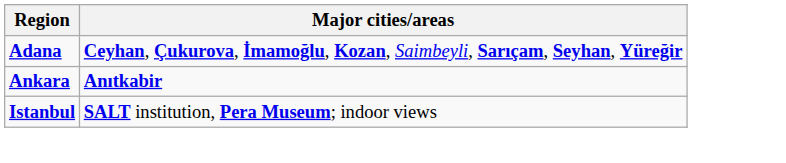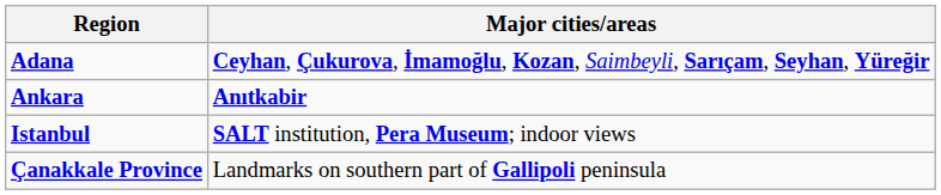 <table class="wikitable" style="font-size:90%">
 <tr>
 <th>Region</th>
 <th>Major cities/areas</th>
 </tr>
 <tr>
 <td><strong><a href='#'>Adana</a></strong></td>
 <td><strong><a href='#'>Ceyhan</a></strong>, <strong><a href='#'>Çukurova</a></strong>, <strong><a href='#'>İmamoğlu</a></strong>, <strong><a href='#'>Kozan</a></strong>, <em><a href='#'>Saimbeyli</a></em>, <strong><a href='#'>Sarıçam</a></strong>, <strong><a href='#'>Seyhan</a></strong>, <strong><a href='#'>Yüreğir</a></strong></td>
 </tr>
 <tr>
 <td><strong><a href='#'>Ankara</a></strong></td>
 <td><strong><a href='#'>Anıtkabir</a></strong></td>
 </tr>
 <tr>
 <td><strong><a href='#'>Istanbul</a></strong></td>
 <td><strong><a href='#'>SALT</a></strong> institution, <strong><a href='#'>Pera Museum</a></strong>; indoor views</td>
 </tr>
+<tr>
+<td><strong><a href='#'>Çanakkale Province</a></strong></td>
+<td>Landmarks on southern part of <strong><a href='#'>Gallipoli</a></strong> peninsula</td>
+</tr>
 </table>
